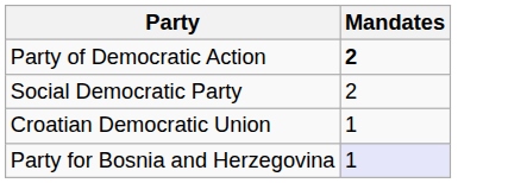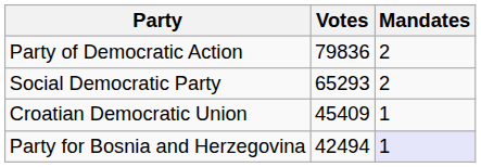 <table class="wikitable" style ="text-align: left">
 <tr>
 <th>Party</th>
+<th>Votes</th>
 <th>Mandates</th>
 </tr>
 <tr>
 <td>Party of Democratic Action</td>
-<td><strong>2</strong></td>
+<td>79836</td>
+<td>2</td>
 </tr>
 <tr>
 <td>Social Democratic Party</td>
+<td>65293</td>
 <td>2</td>
 </tr>
 <tr>
 <td>Croatian Democratic Union</td>
+<td>45409</td>
 <td>1</td>
 </tr>
 <tr>
 <td>Party for Bosnia and Herzegovina</td>
+<td>42494</td>
 <td style="background: lavender;">1</td>
 </tr>
 </table>
